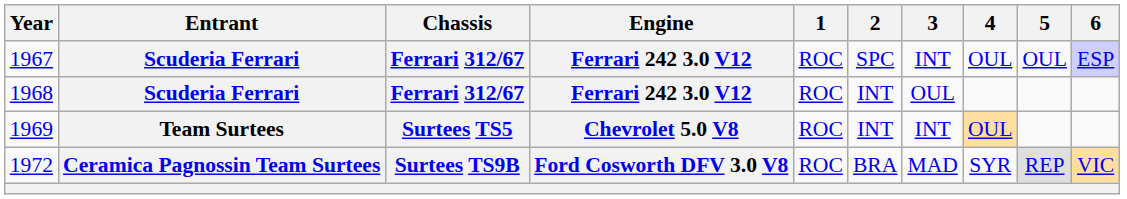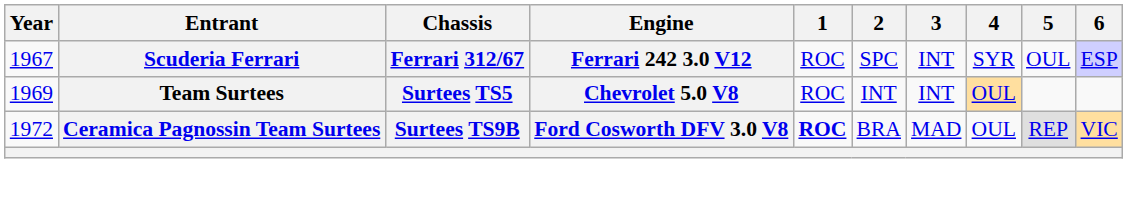 <table class="wikitable" style="text-align:center; font-size:90%">
 <tr>
 <th>Year</th>
 <th>Entrant</th>
 <th>Chassis</th>
 <th>Engine</th>
 <th>1</th>
 <th>2</th>
 <th>3</th>
 <th>4</th>
 <th>5</th>
 <th>6</th>
 </tr>
 <tr>
 <td><a href='#'>1967</a></td>
 <th><a href='#'>Scuderia Ferrari</a></th>
 <th><a href='#'>Ferrari</a> <a href='#'>312/67</a></th>
 <th><a href='#'>Ferrari</a> 242 3.0 <a href='#'>V12</a></th>
 <td><a href='#'>ROC</a></td>
 <td><a href='#'>SPC</a></td>
 <td><a href='#'>INT</a></td>
-<td><a href='#'>OUL</a></td>
+<td><a href='#'>SYR</a></td>
 <td><a href='#'>OUL</a></td>
 <td style="background:#CFCFFF;"><a href='#'>ESP</a><br></td>
-</tr>
-<tr>
-<td><a href='#'>1968</a></td>
-<th><a href='#'>Scuderia Ferrari</a></th>
-<th><a href='#'>Ferrari</a> <a href='#'>312/67</a></th>
-<th><a href='#'>Ferrari</a> 242 3.0 <a href='#'>V12</a></th>
-<td><a href='#'>ROC</a><br></td>
-<td><a href='#'>INT</a></td>
-<td><a href='#'>OUL</a></td>
-<td></td>
-<td></td>
-<td></td>
 </tr>
 <tr>
 <td><a href='#'>1969</a></td>
 <th>Team Surtees</th>
 <th><a href='#'>Surtees</a> <a href='#'>TS5</a></th>
 <th><a href='#'>Chevrolet</a> 5.0 <a href='#'>V8</a></th>
 <td><a href='#'>ROC</a></td>
 <td><a href='#'>INT</a></td>
 <td><a href='#'>INT</a></td>
 <td style="background:#FFDF9F;"><a href='#'>OUL</a><br></td>
 <td></td>
 <td></td>
 </tr>
 <tr>
 <td><a href='#'>1972</a></td>
 <th><a href='#'>Ceramica Pagnossin Team Surtees</a></th>
 <th><a href='#'>Surtees</a> <a href='#'>TS9B</a></th>
 <th><a href='#'>Ford Cosworth DFV</a> 3.0 <a href='#'>V8</a></th>
-<td><a href='#'>ROC</a></td>
+<td><strong><a href='#'>ROC</a></strong></td>
 <td><a href='#'>BRA</a></td>
 <td><a href='#'>MAD</a></td>
-<td><a href='#'>SYR</a></td>
+<td><a href='#'>OUL</a></td>
 <td style="background:#DFDFDF;"><a href='#'>REP</a><br></td>
 <td style="background:#FFDF9F;"><a href='#'>VIC</a><br></td>
 </tr>
 <tr>
 <th colspan="10"></th>
 </tr>
 </table>
